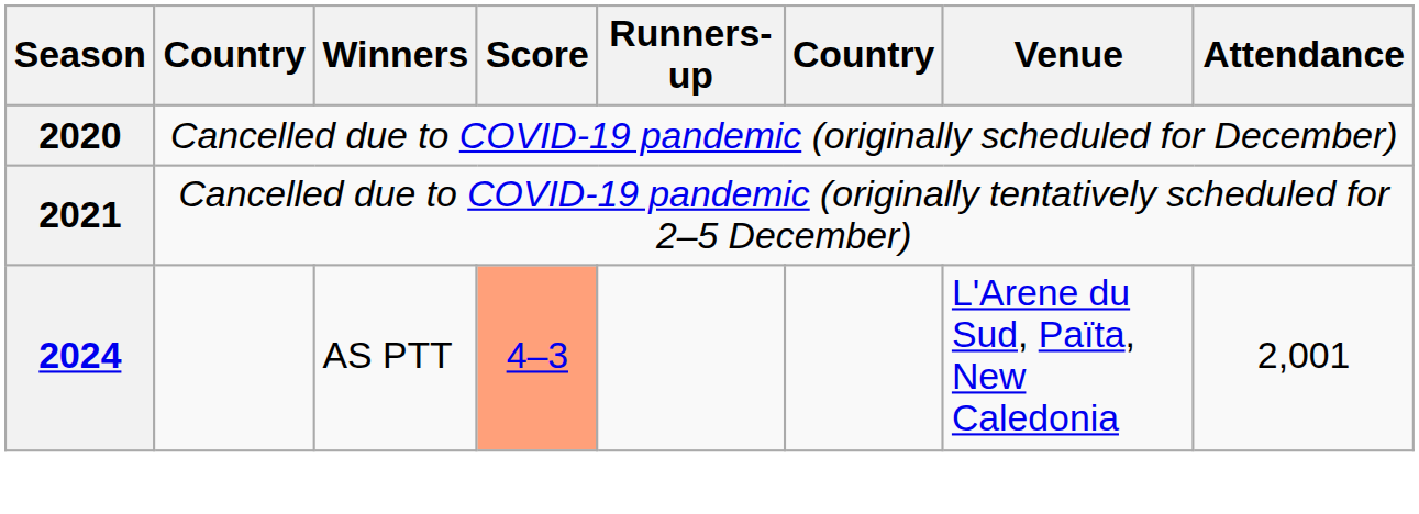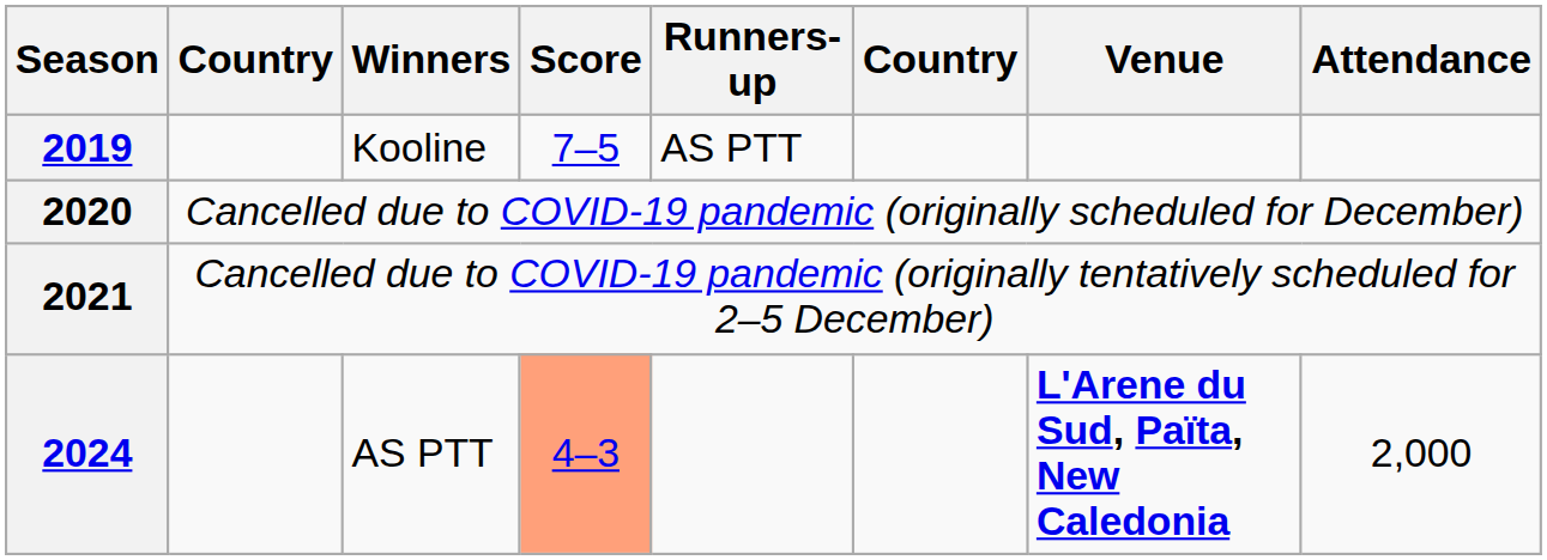 <table class="wikitable plainrowheaders sortable">
 <tr>
 <th scope=col>Season</th>
 <th scope=col>Country</th>
 <th scope=col>Winners</th>
 <th scope=col>Score</th>
 <th scope=col>Runners-up</th>
 <th scope=col>Country</th>
 <th scope=col>Venue</th>
 <th scope="col">Attendance</th>
+</tr>
+<tr>
+<th scope="row" style="text-align:center"><a href='#'>2019</a></th>
+<td></td>
+<td>Kooline</td>
+<td align=center><a href='#'>7–5</a></td>
+<td>AS PTT</td>
+<td></td>
+<td></td>
+<td align=center></td>
 </tr>
 <tr>
 <th scope="row" style="text-align:center">2020</th>
 <td colspan=7 align=center><em>Cancelled due to <a href='#'>COVID-19 pandemic</a> (originally scheduled for December)</em></td>
 </tr>
 <tr>
 <th scope="row" style="text-align:center">2021</th>
 <td colspan=7 align=center><em>Cancelled due to <a href='#'>COVID-19 pandemic</a> (originally tentatively scheduled for 2–5 December)</em></td>
 </tr>
 <tr>
 <th scope="row" style="text-align:center"><a href='#'>2024</a></th>
 <td></td>
 <td>AS PTT</td>
 <td align=center style="background: lightsalmon;"><a href='#'>4–3</a></td>
 <td></td>
 <td></td>
-<td><a href='#'>L'Arene du Sud</a>, <a href='#'>Païta</a>, <a href='#'>New Caledonia</a></td>
-<td align=center>2,001</td>
+<td><strong><a href='#'>L'Arene du Sud</a>, <a href='#'>Païta</a>, <a href='#'>New Caledonia</a></strong></td>
+<td align=center>2,000</td>
 </tr>
 </table>
